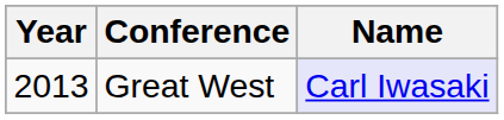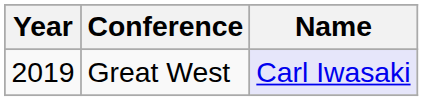 <table class="wikitable">
 <tr>
 <th>Year</th>
 <th>Conference</th>
 <th>Name</th>
 </tr>
 <tr>
-<td>2013</td>
+<td>2019</td>
 <td>Great West</td>
 <td style="background: lavender;"><a href='#'>Carl Iwasaki</a></td>
 </tr>
 </table>
